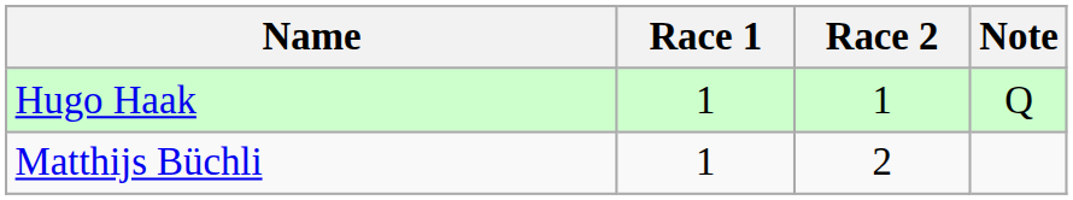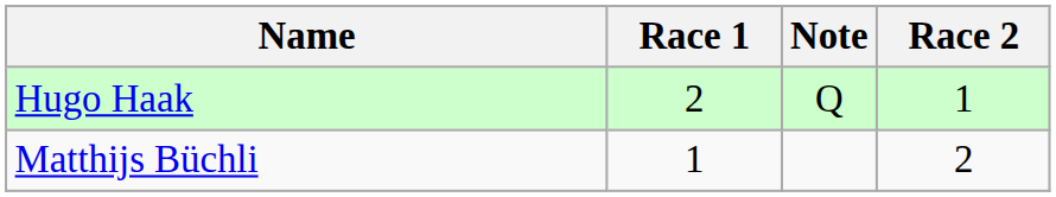 <table class="wikitable" style="text-align:center;">
 <tr>
 <th style="width:15em">Name</th>
 <th style="width:4em">Race 1</th>
+<th>Note</th>
 <th style="width:4em">Race 2</th>
-<th>Note</th>
 </tr>
 <tr bgcolor=ccffcc>
 <td align=left><a href='#'>Hugo Haak</a></td>
+<td>2</td>
+<td>Q</td>
 <td>1</td>
-<td>1</td>
-<td>Q</td>
 </tr>
 <tr>
 <td align=left><a href='#'>Matthijs Büchli</a></td>
 <td>1</td>
+<td></td>
 <td>2</td>
-<td></td>
 </tr>
 </table>
